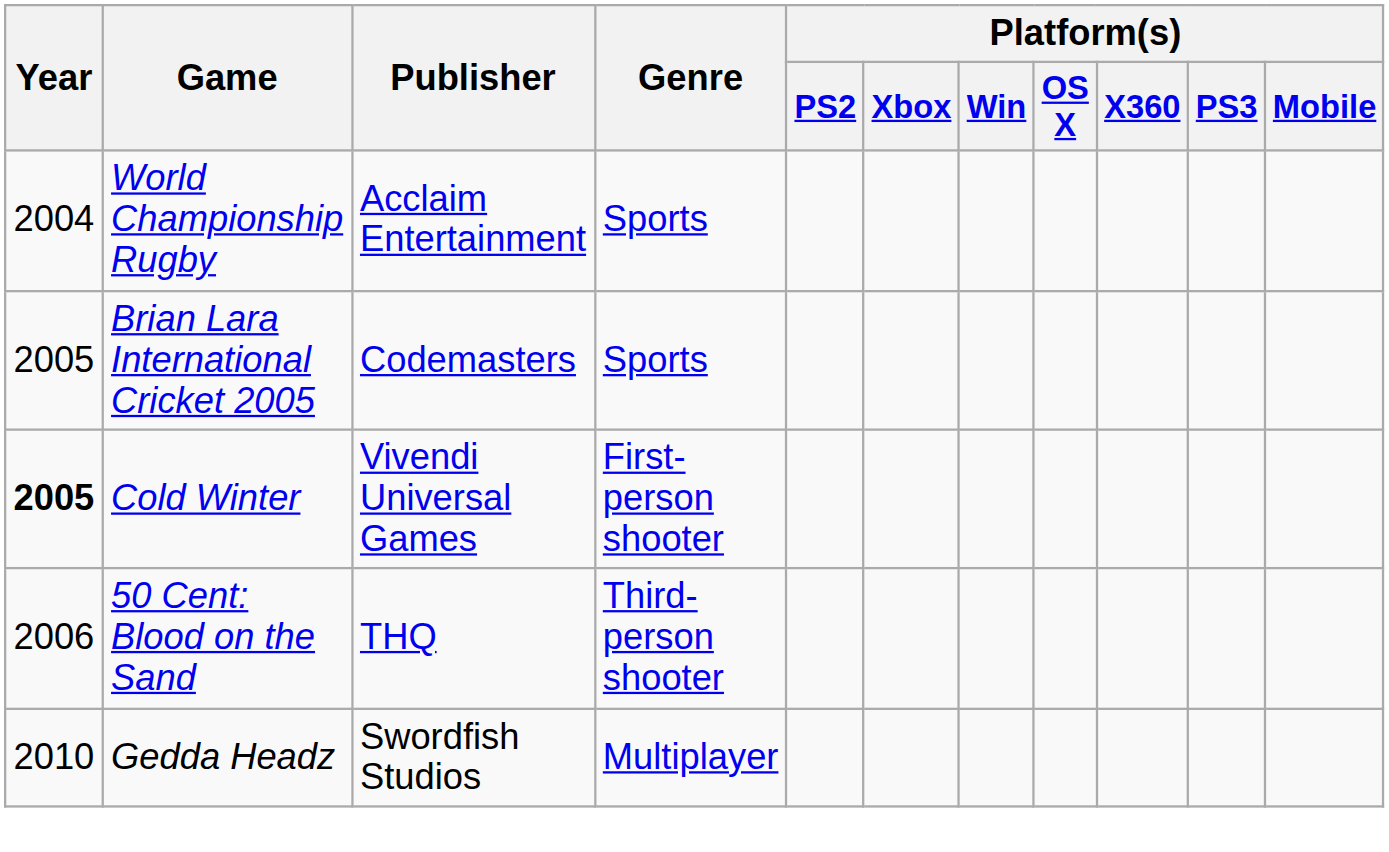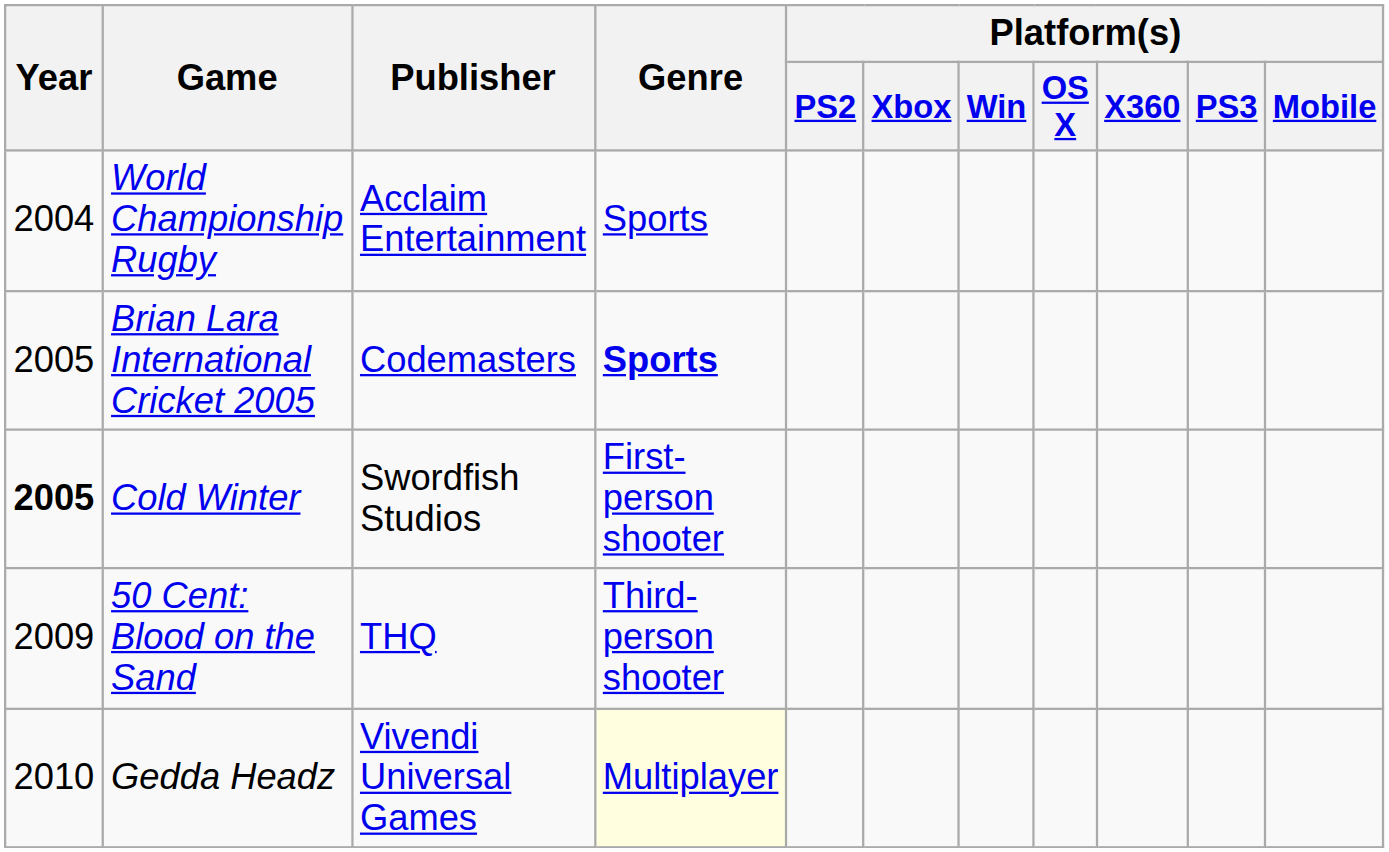 <table class="wikitable sortable">
 <tr>
 <th rowspan="2">Year</th>
 <th rowspan="2">Game</th>
 <th class="unsortable" rowspan="2">Publisher</th>
 <th class="unsortable" rowspan="2">Genre</th>
 <th colspan="9">Platform(s)</th>
 </tr>
 <tr>
 <th style="width:3em; font-size:90%" class="unsortable"><a href='#'>PS2</a></th>
 <th style="width:3em; font-size:90%" class="unsortable"><a href='#'>Xbox</a></th>
 <th style="width:3em; font-size:90%" class="unsortable"><a href='#'>Win</a></th>
 <th style="width:3em; font-size:90%" class="unsortable"><a href='#'>OS X</a></th>
 <th style="width:3em; font-size:90%" class="unsortable"><a href='#'>X360</a></th>
 <th style="width:3em; font-size:90%" class="unsortable"><a href='#'>PS3</a></th>
 <th style="width:3em; font-size:90%" class="unsortable"><a href='#'>Mobile</a></th>
 </tr>
 <tr>
 <td>2004</td>
 <td><em><a href='#'>World Championship Rugby</a></em></td>
 <td><a href='#'>Acclaim Entertainment</a></td>
 <td><a href='#'>Sports</a></td>
 <td></td>
 <td></td>
 <td></td>
 <td></td>
 <td></td>
 <td></td>
 <td></td>
 </tr>
 <tr>
 <td>2005</td>
 <td><em><a href='#'>Brian Lara International Cricket 2005</a></em></td>
 <td><a href='#'>Codemasters</a></td>
-<td><a href='#'>Sports</a></td>
+<td><strong><a href='#'>Sports</a></strong></td>
 <td></td>
 <td></td>
 <td></td>
 <td></td>
 <td></td>
 <td></td>
 <td></td>
 </tr>
 <tr>
 <td><strong>2005</strong></td>
 <td><em><a href='#'>Cold Winter</a></em></td>
-<td><a href='#'>Vivendi Universal Games</a></td>
+<td>Swordfish Studios</td>
 <td><a href='#'>First-person shooter</a></td>
 <td></td>
 <td></td>
 <td></td>
 <td></td>
 <td></td>
 <td></td>
 <td></td>
 </tr>
 <tr>
-<td>2006</td>
+<td>2009</td>
 <td><em><a href='#'>50 Cent: Blood on the Sand</a></em></td>
 <td><a href='#'>THQ</a></td>
 <td><a href='#'>Third-person shooter</a></td>
 <td></td>
 <td></td>
 <td></td>
 <td></td>
 <td></td>
 <td></td>
 <td></td>
 </tr>
 <tr>
 <td>2010</td>
 <td><em>Gedda Headz</em></td>
-<td>Swordfish Studios</td>
-<td><a href='#'>Multiplayer</a></td>
+<td><a href='#'>Vivendi Universal Games</a></td>
+<td style="background: lightyellow;"><a href='#'>Multiplayer</a></td>
 <td></td>
 <td></td>
 <td></td>
 <td></td>
 <td></td>
 <td></td>
 <td></td>
 </tr>
 </table>
